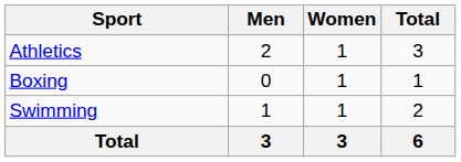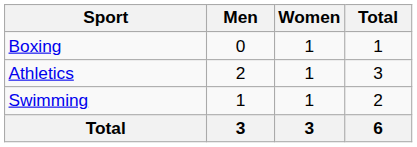 <table class="wikitable sortable" style="text-align:center;">
 <tr>
 <th width=180>Sport</th>
 <th width=55>Men</th>
 <th width=55>Women</th>
 <th width=55>Total</th>
 </tr>
 <tr>
+<td align=left><a href='#'>Boxing</a></td>
+<td>0</td>
+<td>1</td>
+<td>1</td>
+</tr>
+<tr>
 <td align=left><a href='#'>Athletics</a></td>
 <td>2</td>
 <td>1</td>
 <td>3</td>
-</tr>
-<tr>
-<td align=left><a href='#'>Boxing</a></td>
-<td>0</td>
-<td>1</td>
-<td>1</td>
 </tr>
 <tr>
 <td align=left><a href='#'>Swimming</a></td>
 <td>1</td>
 <td>1</td>
 <td>2</td>
 </tr>
 <tr>
 <th>Total</th>
 <th>3</th>
 <th>3</th>
 <th>6</th>
 </tr>
 </table>
